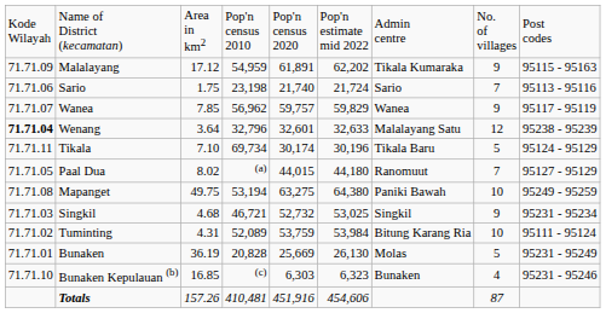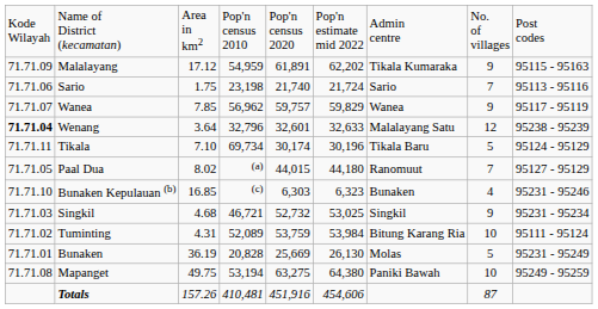 <table class="sortable wikitable">
 <tr>
 <td>Kode <br>Wilayah</td>
 <td>Name of<br>District<br>(<em>kecamatan</em>)</td>
 <td>Area<br>in<br>km<sup>2</sup></td>
 <td>Pop'n<br>census<br>2010</td>
 <td>Pop'n<br>census<br>2020</td>
 <td>Pop'n<br>estimate<br>mid 2022</td>
 <td>Admin<br>centre</td>
 <td>No.<br>of<br>villages</td>
 <td>Post<br>codes</td>
 </tr>
 <tr>
 <td>71.71.09</td>
 <td>Malalayang</td>
 <td align=right>17.12</td>
 <td align=right>54,959</td>
 <td align=right>61,891</td>
 <td align=right>62,202</td>
 <td>Tikala Kumaraka</td>
 <td align=center>9</td>
 <td>95115 - 95163</td>
 </tr>
 <tr>
 <td>71.71.06</td>
 <td>Sario</td>
 <td align=right>1.75</td>
 <td align=right>23,198</td>
 <td align=right>21,740</td>
 <td align=right>21,724</td>
 <td>Sario</td>
 <td align=center>7</td>
 <td>95113 - 95116</td>
 </tr>
 <tr>
 <td>71.71.07</td>
 <td>Wanea</td>
 <td align=right>7.85</td>
 <td align=right>56,962</td>
 <td align=right>59,757</td>
 <td align=right>59,829</td>
 <td>Wanea</td>
 <td align=center>9</td>
 <td>95117 - 95119</td>
 </tr>
 <tr>
 <td><strong>71.71.04</strong></td>
 <td>Wenang</td>
 <td align=right>3.64</td>
 <td align=right>32,796</td>
 <td align=right>32,601</td>
 <td align=right>32,633</td>
 <td>Malalayang Satu</td>
 <td align=center>12</td>
 <td>95238 - 95239</td>
 </tr>
 <tr>
 <td>71.71.11</td>
 <td>Tikala</td>
 <td align=right>7.10</td>
 <td align=right>69,734</td>
 <td align=right>30,174</td>
 <td align=right>30,196</td>
 <td>Tikala Baru</td>
 <td align=center>5</td>
 <td>95124 - 95129</td>
 </tr>
 <tr>
 <td>71.71.05</td>
 <td>Paal Dua</td>
 <td align=right>8.02</td>
 <td align=right><sup>(a)</sup></td>
 <td align=right>44,015</td>
 <td align=right>44,180</td>
 <td>Ranomuut</td>
 <td align=center>7</td>
 <td>95127 - 95129</td>
 </tr>
 <tr>
-<td>71.71.08</td>
-<td>Mapanget</td>
-<td align=right>49.75</td>
-<td align=right>53,194</td>
-<td align=right>63,275</td>
-<td align=right>64,380</td>
-<td>Paniki Bawah</td>
-<td align=center>10</td>
-<td>95249 - 95259</td>
+<td>71.71.10</td>
+<td>Bunaken Kepulauan <sup>(b)</sup></td>
+<td align=right>16.85</td>
+<td align=right><sup>(c)</sup></td>
+<td align=right>6,303</td>
+<td align=right>6,323</td>
+<td>Bunaken</td>
+<td align=center>4</td>
+<td>95231 - 95246</td>
 </tr>
 <tr>
 <td>71.71.03</td>
 <td>Singkil</td>
 <td align=right>4.68</td>
 <td align=right>46,721</td>
 <td align=right>52,732</td>
 <td align=right>53,025</td>
 <td>Singkil</td>
 <td align=center>9</td>
 <td>95231 - 95234</td>
 </tr>
 <tr>
 <td>71.71.02</td>
 <td>Tuminting</td>
 <td align=right>4.31</td>
 <td align=right>52,089</td>
 <td align=right>53,759</td>
 <td align=right>53,984</td>
 <td>Bitung Karang Ria</td>
 <td align=center>10</td>
 <td>95111 - 95124</td>
 </tr>
 <tr>
 <td>71.71.01</td>
 <td>Bunaken</td>
 <td align=right>36.19</td>
 <td align=right>20,828</td>
 <td align=right>25,669</td>
 <td align=right>26,130</td>
 <td>Molas</td>
 <td align=center>5</td>
 <td>95231 - 95249</td>
 </tr>
 <tr>
-<td>71.71.10</td>
-<td>Bunaken Kepulauan <sup>(b)</sup></td>
-<td align=right>16.85</td>
-<td align=right><sup>(c)</sup></td>
-<td align=right>6,303</td>
-<td align=right>6,323</td>
-<td>Bunaken</td>
-<td align=center>4</td>
-<td>95231 - 95246</td>
+<td>71.71.08</td>
+<td>Mapanget</td>
+<td align=right>49.75</td>
+<td align=right>53,194</td>
+<td align=right>63,275</td>
+<td align=right>64,380</td>
+<td>Paniki Bawah</td>
+<td align=center>10</td>
+<td>95249 - 95259</td>
 </tr>
 <tr>
 <td></td>
 <td><strong><em>Totals</em></strong></td>
 <td align=right><em>157.26</em></td>
 <td align=right><em>410,481</em></td>
 <td align=right><em>451,916</em></td>
 <td align=right><em>454,606</em></td>
 <td></td>
 <td align=center><em>87</em></td>
 <td></td>
 </tr>
 </table>
